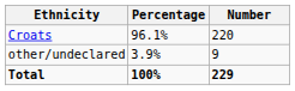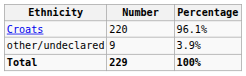 <table class="wikitable">
 <tr>
 <th width="100px">Ethnicity</th>
+<th width="80px">Number</th>
 <th width="80px">Percentage</th>
-<th width="80px">Number</th>
 </tr>
 <tr>
 <td><a href='#'>Croats</a></td>
+<td>220</td>
 <td>96.1%</td>
-<td>220</td>
 </tr>
 <tr>
 <td>other/undeclared</td>
+<td>9</td>
 <td>3.9%</td>
-<td>9</td>
 </tr>
 <tr>
 <td><strong>Total</strong></td>
+<td><strong>229</strong></td>
 <td><strong>100%</strong></td>
-<td><strong>229</strong></td>
 </tr>
 </table>
